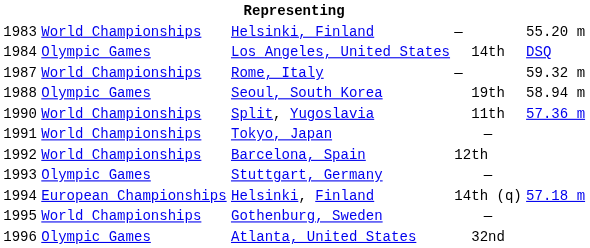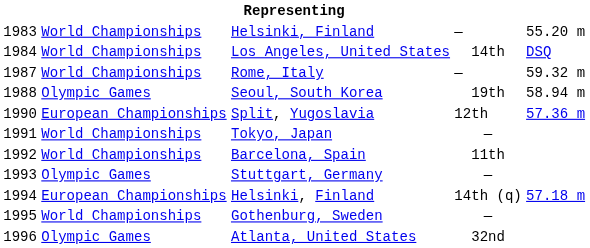 <table>
 <tr>
 <th colspan="5">Representing </th>
 </tr>
 <tr>
 <td>1983</td>
 <td><a href='#'>World Championships</a></td>
 <td><a href='#'>Helsinki, Finland</a></td>
 <td>—</td>
 <td>55.20 m</td>
 </tr>
 <tr>
 <td>1984</td>
-<td><a href='#'>Olympic Games</a></td>
+<td><a href='#'>World Championships</a></td>
 <td><a href='#'>Los Angeles, United States</a></td>
 <td align="center">14th</td>
 <td><a href='#'>DSQ</a></td>
 </tr>
 <tr>
 <td>1987</td>
 <td><a href='#'>World Championships</a></td>
 <td><a href='#'>Rome, Italy</a></td>
 <td>—</td>
 <td>59.32 m</td>
 </tr>
 <tr>
 <td>1988</td>
 <td><a href='#'>Olympic Games</a></td>
 <td><a href='#'>Seoul, South Korea</a></td>
 <td align="center">19th</td>
 <td>58.94 m</td>
 </tr>
 <tr>
 <td>1990</td>
-<td><a href='#'>World Championships</a></td>
+<td><a href='#'>European Championships</a></td>
 <td><a href='#'>Split</a>, <a href='#'>Yugoslavia</a></td>
-<td align="center">11th</td>
+<td>12th</td>
 <td><a href='#'>57.36 m</a></td>
 </tr>
 <tr>
 <td>1991</td>
 <td><a href='#'>World Championships</a></td>
 <td><a href='#'>Tokyo, Japan</a></td>
 <td align="center">—</td>
 <td></td>
 </tr>
 <tr>
 <td>1992</td>
 <td><a href='#'>World Championships</a></td>
 <td><a href='#'>Barcelona, Spain</a></td>
-<td>12th</td>
+<td align="center">11th</td>
 <td></td>
 </tr>
 <tr>
 <td>1993</td>
 <td><a href='#'>Olympic Games</a></td>
 <td><a href='#'>Stuttgart, Germany</a></td>
 <td align="center">—</td>
 <td></td>
 </tr>
 <tr>
 <td>1994</td>
 <td><a href='#'>European Championships</a></td>
 <td><a href='#'>Helsinki</a>, <a href='#'>Finland</a></td>
 <td>14th (q)</td>
 <td><a href='#'>57.18 m</a></td>
 </tr>
 <tr>
 <td>1995</td>
 <td><a href='#'>World Championships</a></td>
 <td><a href='#'>Gothenburg, Sweden</a></td>
 <td align="center">—</td>
 <td></td>
 </tr>
 <tr>
 <td>1996</td>
 <td><a href='#'>Olympic Games</a></td>
 <td><a href='#'>Atlanta, United States</a></td>
 <td align="center">32nd</td>
 <td></td>
 </tr>
 </table>
